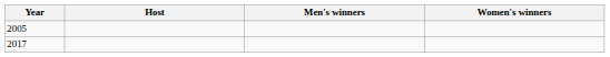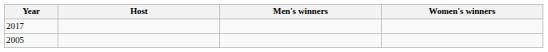 <table class="wikitable sortable" style="font-size:90%; width: 100%; text-align: left;">
 <tr>
 <th width=5%>Year</th>
 <th width=15%>Host</th>
 <th width=15%>Men's winners</th>
 <th width=15%>Women's winners</th>
 </tr>
 <tr>
+<td>2017</td>
+<td></td>
+<td></td>
+<td></td>
+</tr>
+<tr>
 <td>2005</td>
 <td></td>
 <td></td>
 <td></td>
 </tr>
-<tr>
-<td>2017</td>
-<td></td>
-<td></td>
-<td></td>
-</tr>
 </table>
